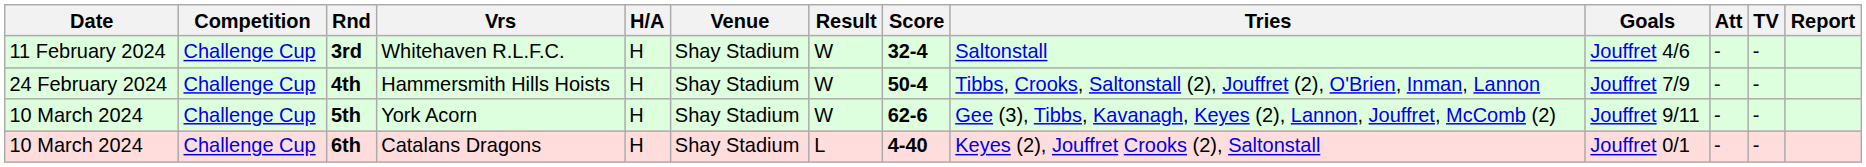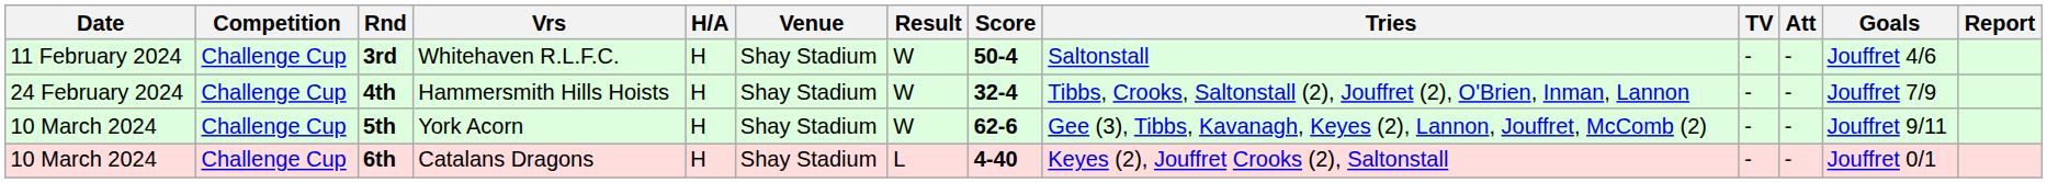 <table class="wikitable"  style="font-size:85%; width:100%;">
 <tr>
 <th>Date</th>
 <th>Competition</th>
 <th>Rnd</th>
 <th>Vrs</th>
 <th>H/A</th>
 <th>Venue</th>
 <th>Result</th>
 <th>Score</th>
 <th>Tries</th>
+<th>TV</th>
+<th>Att</th>
 <th>Goals</th>
-<th>Att</th>
-<th>TV</th>
 <th>Report</th>
 </tr>
 <tr style="background:#ddffdd;" width=20 | >
 <td>11 February 2024</td>
 <td><a href='#'>Challenge Cup</a></td>
 <td><strong>3rd</strong></td>
 <td>Whitehaven R.L.F.C.</td>
 <td>H</td>
 <td>Shay Stadium</td>
 <td>W</td>
-<td><strong>32-4</strong></td>
+<td><strong>50-4</strong></td>
 <td><a href='#'>Saltonstall</a></td>
-<td><a href='#'>Jouffret</a> 4/6</td>
 <td>-</td>
 <td>-</td>
+<td><a href='#'>Jouffret</a> 4/6</td>
 <td></td>
 </tr>
 <tr style="background:#ddffdd;" width=20 | >
 <td>24 February 2024</td>
 <td><a href='#'>Challenge Cup</a></td>
 <td><strong>4th</strong></td>
 <td>Hammersmith Hills Hoists</td>
 <td>H</td>
 <td>Shay Stadium</td>
 <td>W</td>
-<td><strong>50-4</strong></td>
+<td><strong>32-4</strong></td>
 <td><a href='#'>Tibbs</a>, <a href='#'>Crooks</a>, <a href='#'>Saltonstall</a> (2), <a href='#'>Jouffret</a> (2), <a href='#'>O'Brien</a>, <a href='#'>Inman</a>, <a href='#'>Lannon</a></td>
-<td><a href='#'>Jouffret</a> 7/9</td>
 <td>-</td>
 <td>-</td>
+<td><a href='#'>Jouffret</a> 7/9</td>
 <td></td>
 </tr>
 <tr style="background:#ddffdd;" width=20 | >
 <td>10 March 2024</td>
 <td><a href='#'>Challenge Cup</a></td>
 <td><strong>5th</strong></td>
 <td>York Acorn</td>
 <td>H</td>
 <td>Shay Stadium</td>
 <td>W</td>
 <td><strong>62-6</strong></td>
 <td><a href='#'>Gee</a> (3), <a href='#'>Tibbs</a>, <a href='#'>Kavanagh</a>, <a href='#'>Keyes</a> (2), <a href='#'>Lannon</a>, <a href='#'>Jouffret</a>, <a href='#'>McComb</a> (2)</td>
-<td><a href='#'>Jouffret</a> 9/11</td>
 <td>-</td>
 <td>-</td>
+<td><a href='#'>Jouffret</a> 9/11</td>
 <td></td>
 </tr>
 <tr style="background:#ffdddd;" width=20 | >
 <td>10 March 2024</td>
 <td><a href='#'>Challenge Cup</a></td>
 <td><strong>6th</strong></td>
 <td>Catalans Dragons</td>
 <td>H</td>
 <td>Shay Stadium</td>
 <td>L</td>
 <td><strong>4-40</strong></td>
 <td><a href='#'>Keyes</a> (2), <a href='#'>Jouffret</a> <a href='#'>Crooks</a> (2), <a href='#'>Saltonstall</a></td>
-<td><a href='#'>Jouffret</a> 0/1</td>
 <td>-</td>
 <td>-</td>
+<td><a href='#'>Jouffret</a> 0/1</td>
 <td></td>
 </tr>
 </table>
